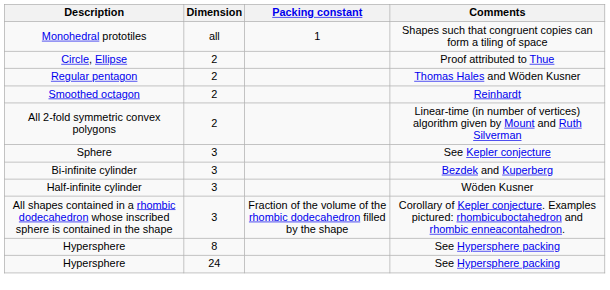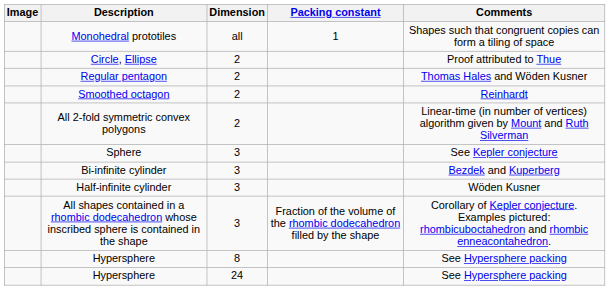 <table class="wikitable" style="width:100%;border:0px;text-align:center;">
 <tr>
+<th>Image</th>
 <th>Description</th>
 <th>Dimension</th>
 <th><a href='#'>Packing constant</a></th>
 <th>Comments</th>
 </tr>
 <tr>
+<td></td>
 <td><a href='#'>Monohedral</a> prototiles</td>
 <td>all</td>
 <td>1</td>
 <td>Shapes such that congruent copies can form a tiling of space</td>
 </tr>
 <tr>
+<td></td>
 <td><a href='#'>Circle</a>, <a href='#'>Ellipse</a></td>
 <td>2</td>
 <td></td>
 <td>Proof attributed to <a href='#'>Thue</a></td>
 </tr>
 <tr>
+<td></td>
 <td><a href='#'>Regular pentagon</a></td>
 <td>2</td>
 <td></td>
 <td><a href='#'>Thomas Hales</a> and Wöden Kusner</td>
 </tr>
 <tr>
+<td></td>
 <td><a href='#'>Smoothed octagon</a></td>
 <td>2</td>
 <td></td>
 <td><a href='#'>Reinhardt</a></td>
 </tr>
 <tr>
+<td></td>
 <td>All 2-fold symmetric convex polygons</td>
 <td>2</td>
 <td></td>
 <td>Linear-time (in number of vertices) algorithm given by <a href='#'>Mount</a> and <a href='#'>Ruth Silverman</a></td>
 </tr>
 <tr>
+<td></td>
 <td>Sphere</td>
 <td>3</td>
 <td></td>
 <td>See <a href='#'>Kepler conjecture</a></td>
 </tr>
 <tr>
+<td></td>
 <td>Bi-infinite cylinder</td>
 <td>3</td>
 <td></td>
 <td><a href='#'>Bezdek</a> and <a href='#'>Kuperberg</a></td>
 </tr>
 <tr>
+<td></td>
 <td>Half-infinite cylinder</td>
 <td>3</td>
 <td></td>
 <td>Wöden Kusner</td>
 </tr>
 <tr>
+<td> </td>
 <td>All shapes contained in a <a href='#'>rhombic dodecahedron</a> whose inscribed sphere is contained in the shape</td>
 <td>3</td>
 <td>Fraction of the volume of the <a href='#'>rhombic dodecahedron</a> filled by the shape</td>
 <td>Corollary of <a href='#'>Kepler conjecture</a>. Examples pictured: <a href='#'>rhombicuboctahedron</a> and <a href='#'>rhombic enneacontahedron</a>.</td>
 </tr>
 <tr>
+<td></td>
 <td>Hypersphere</td>
 <td>8</td>
 <td></td>
 <td>See <a href='#'>Hypersphere packing</a></td>
 </tr>
 <tr>
+<td></td>
 <td>Hypersphere</td>
 <td>24</td>
 <td></td>
 <td>See <a href='#'>Hypersphere packing</a></td>
 </tr>
 </table>
